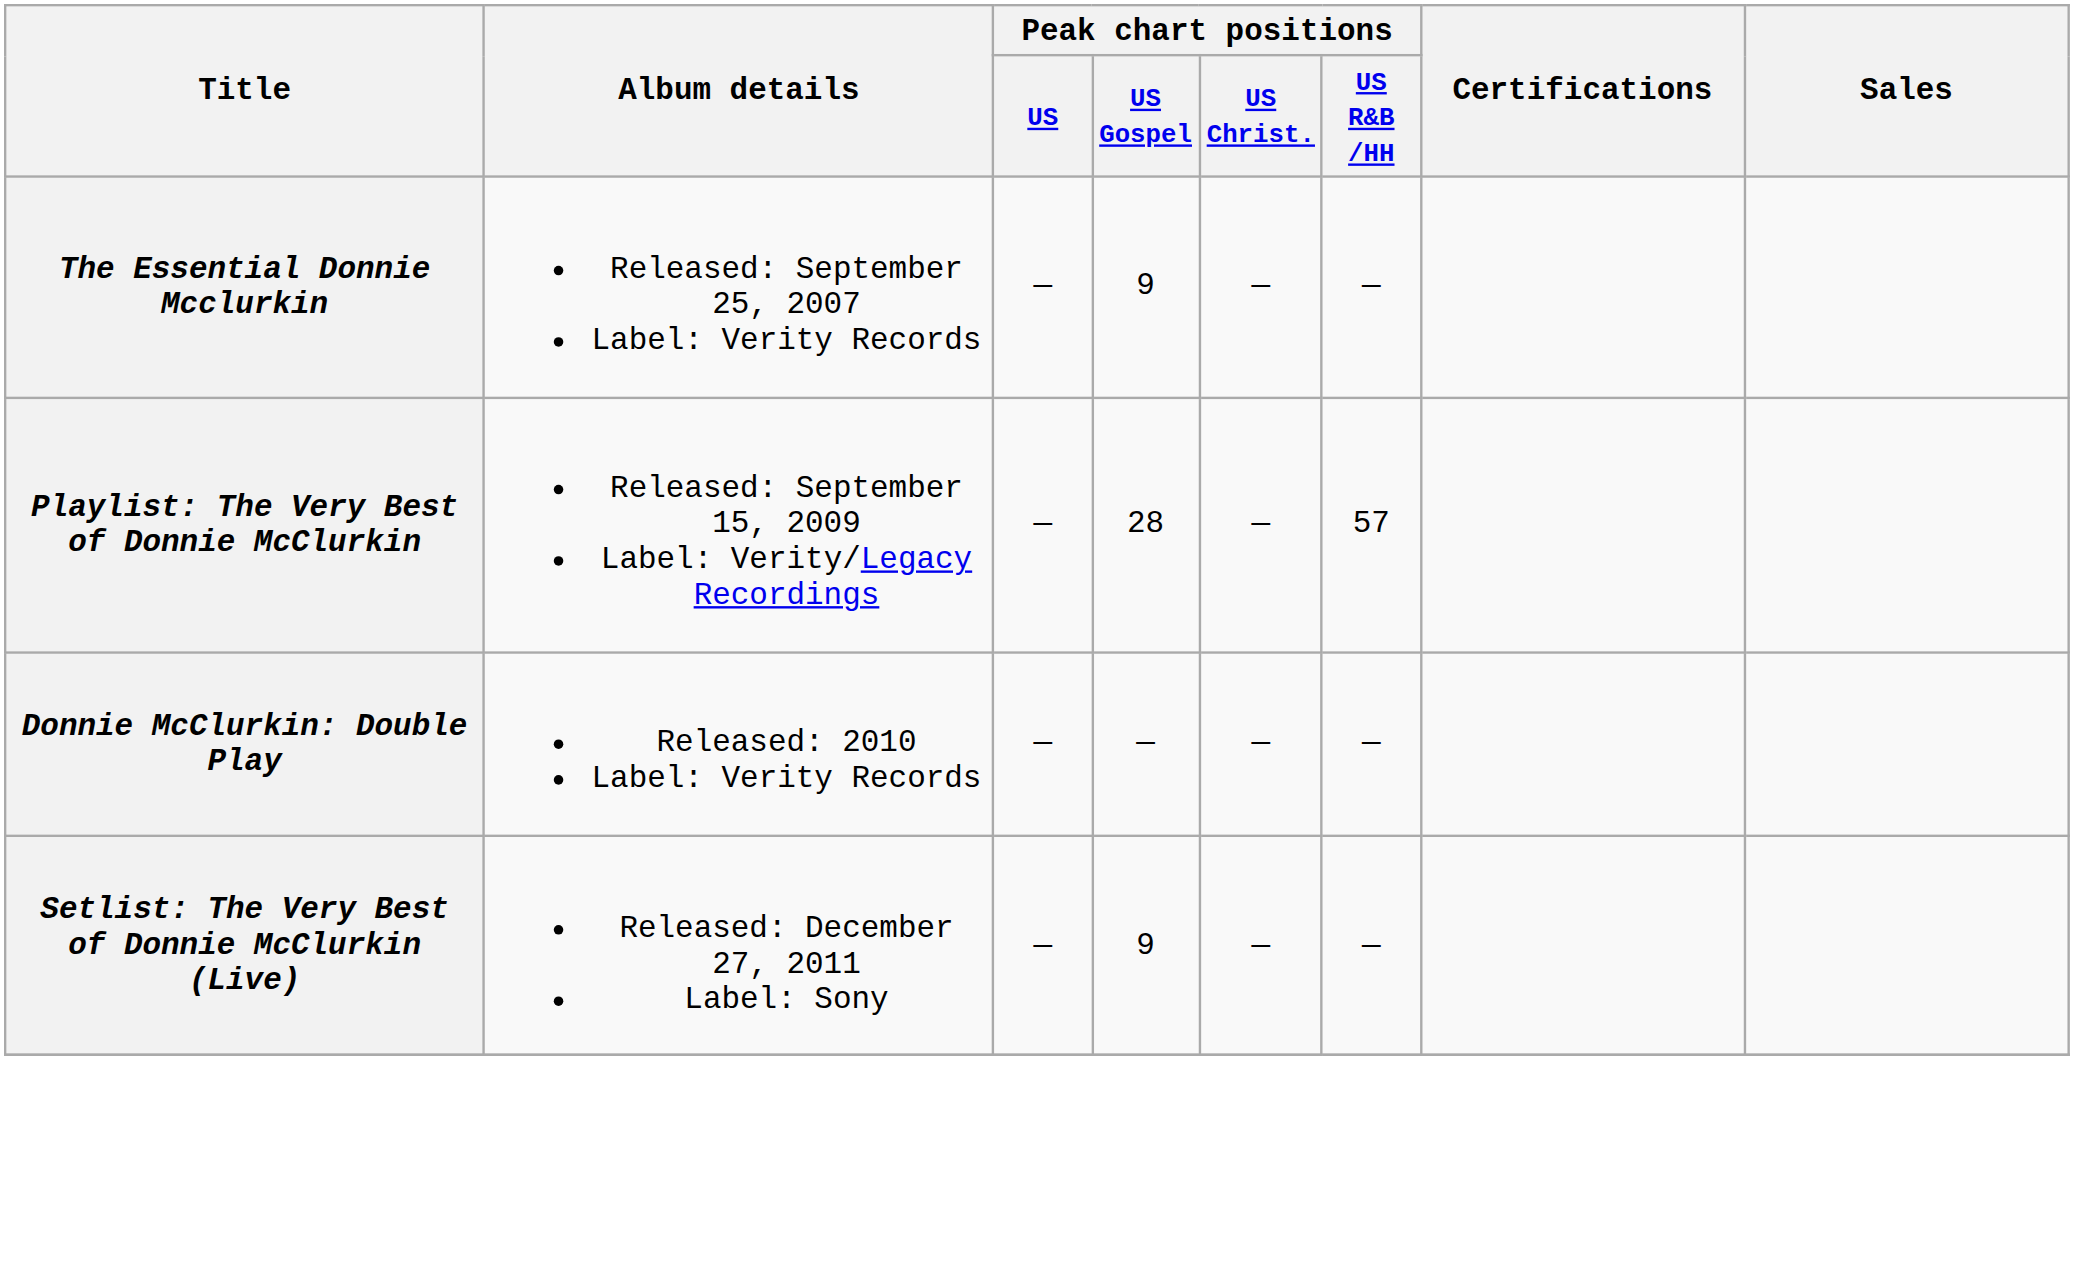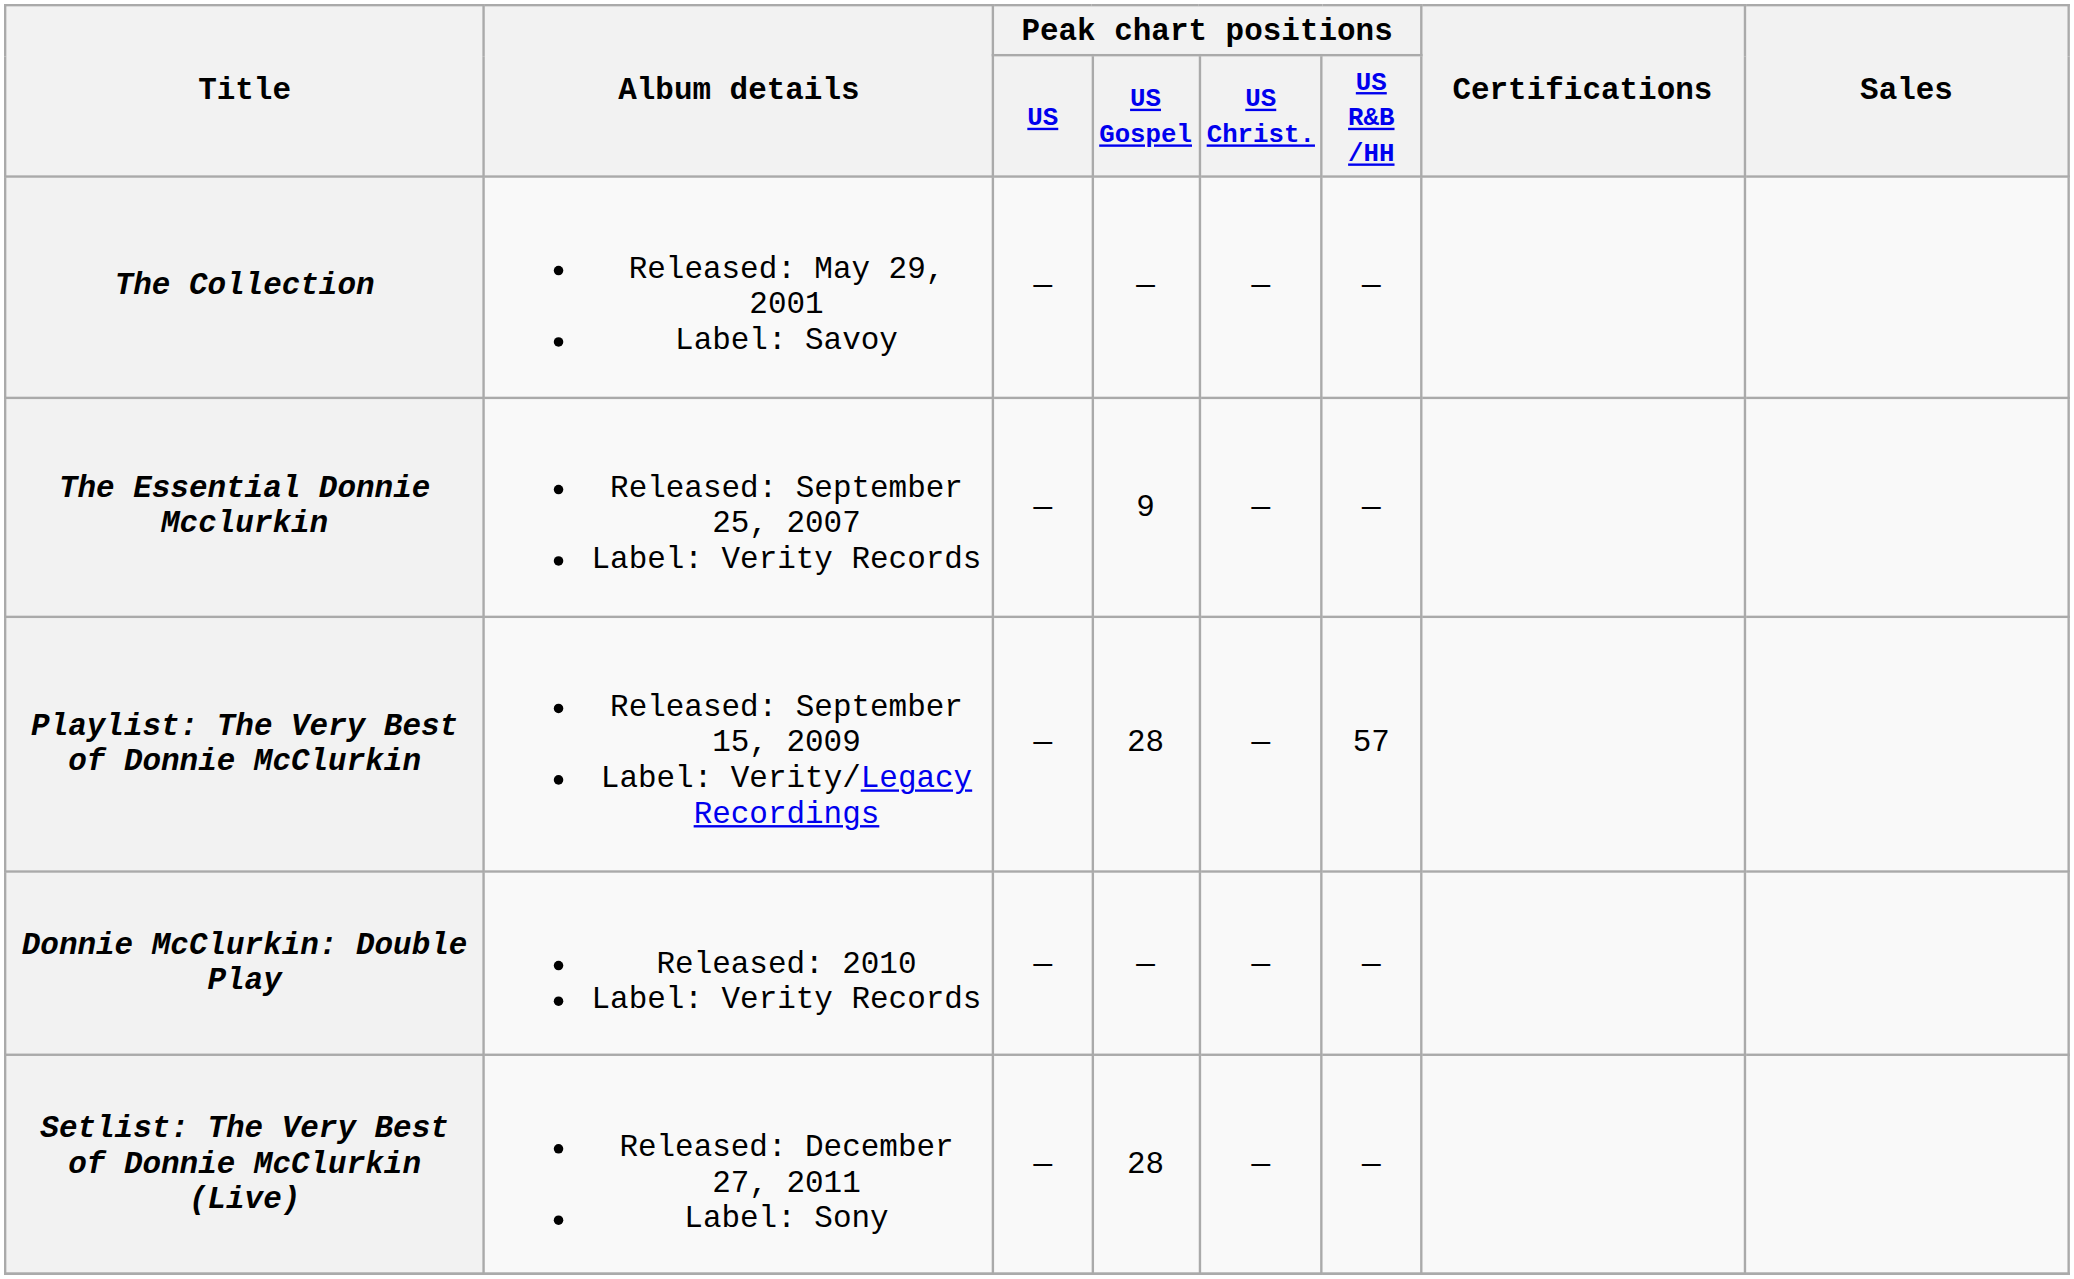 <table class="wikitable plainrowheaders" style="text-align:center;" border="1">
 <tr>
 <th scope="col" rowspan="2" style="width:15em;">Title</th>
 <th scope="col" rowspan="2" style="width:16em;">Album details</th>
 <th scope="col" colspan="4">Peak chart positions</th>
 <th scope="col" rowspan="2" style="width:10em;">Certifications</th>
 <th scope="col" rowspan="2" style="width:10em;">Sales</th>
 </tr>
 <tr>
 <th style="width:35px;"><small><a href='#'>US</a></small><br></th>
 <th style="width:35px;"><small><a href='#'>US Gospel</a></small><br></th>
 <th style="width:35px;"><small><a href='#'>US Christ.</a></small><br></th>
 <th style="width:35px;"><small><a href='#'>US<br>R&B<br>/HH</a></small><br></th>
+</tr>
+<tr>
+<th scope="row"><em>The Collection</em></th>
+<td><br><ul><li>Released: May 29, 2001</li><li>Label: Savoy</li></ul></td>
+<td>—</td>
+<td>—</td>
+<td>—</td>
+<td>—</td>
+<td></td>
+<td></td>
 </tr>
 <tr>
 <th scope="row"><em>The Essential Donnie Mcclurkin</em></th>
 <td><br><ul><li>Released: September 25, 2007</li><li>Label: Verity Records</li></ul></td>
 <td>—</td>
 <td>9</td>
 <td>—</td>
 <td>—</td>
 <td></td>
 <td></td>
 </tr>
 <tr>
 <th scope="row"><em>Playlist: The Very Best of Donnie McClurkin</em></th>
 <td><br><ul><li>Released: September 15, 2009</li><li>Label: Verity/<a href='#'>Legacy Recordings</a></li></ul></td>
 <td>—</td>
 <td>28</td>
 <td>—</td>
 <td>57</td>
 <td></td>
 <td></td>
 </tr>
 <tr>
 <th scope="row"><em>Donnie McClurkin: Double Play</em></th>
 <td><br><ul><li>Released: 2010</li><li>Label: Verity Records</li></ul></td>
 <td>—</td>
 <td>—</td>
 <td>—</td>
 <td>—</td>
 <td></td>
 <td></td>
 </tr>
 <tr>
 <th scope="row"><em>Setlist: The Very Best of Donnie McClurkin (Live)</em></th>
 <td><br><ul><li>Released: December 27, 2011</li><li>Label: Sony</li></ul></td>
 <td>—</td>
-<td>9</td>
+<td>28</td>
 <td>—</td>
 <td>—</td>
 <td></td>
 <td></td>
 </tr>
 <tr>
 </tr>
 </table>
